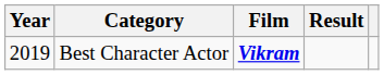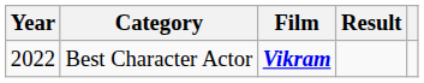 <table class="wikitable sortable plainrowheaders">
 <tr>
 <th scope="col">Year</th>
 <th scope="col">Category</th>
 <th scope="col">Film</th>
 <th scope="col">Result</th>
 <th scope="col" class="unsortable"></th>
 </tr>
 <tr>
-<td>2019</td>
+<td>2022</td>
 <td>Best Character Actor</td>
 <td><strong><em><a href='#'>Vikram</a></em></strong></td>
 <td></td>
 <td></td>
 </tr>
 </table>
